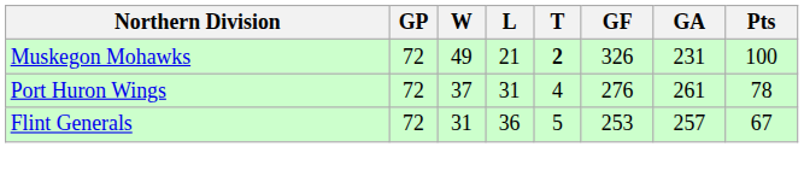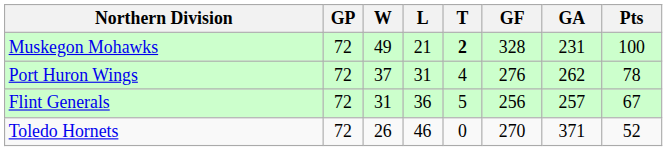 <table class="wikitable">
 <tr>
 <th width="40%">Northern Division</th>
 <th width="5%">GP</th>
 <th width="5%">W</th>
 <th width="5%">L</th>
 <th width="5%">T</th>
 <th width="7.5%">GF</th>
 <th width="7.5%">GA</th>
 <th width="7.5%">Pts</th>
 </tr>
 <tr align="center" bgcolor="#CCFFCC">
 <td align="left"><a href='#'>Muskegon Mohawks</a></td>
 <td>72</td>
 <td>49</td>
 <td>21</td>
 <td><strong>2</strong></td>
-<td>326</td>
+<td>328</td>
 <td>231</td>
 <td>100</td>
 </tr>
 <tr align="center" bgcolor="#CCFFCC">
 <td align="left"><a href='#'>Port Huron Wings</a></td>
 <td>72</td>
 <td>37</td>
 <td>31</td>
 <td>4</td>
 <td>276</td>
-<td>261</td>
+<td>262</td>
 <td>78</td>
 </tr>
 <tr align="center" bgcolor="#CCFFCC">
 <td align="left"><a href='#'>Flint Generals</a></td>
 <td>72</td>
 <td>31</td>
 <td>36</td>
 <td>5</td>
-<td>253</td>
+<td>256</td>
 <td>257</td>
 <td>67</td>
 </tr>
+<tr align="center">
+<td align="left"><a href='#'>Toledo Hornets</a></td>
+<td>72</td>
+<td>26</td>
+<td>46</td>
+<td>0</td>
+<td>270</td>
+<td>371</td>
+<td>52</td>
+</tr>
 </table>
